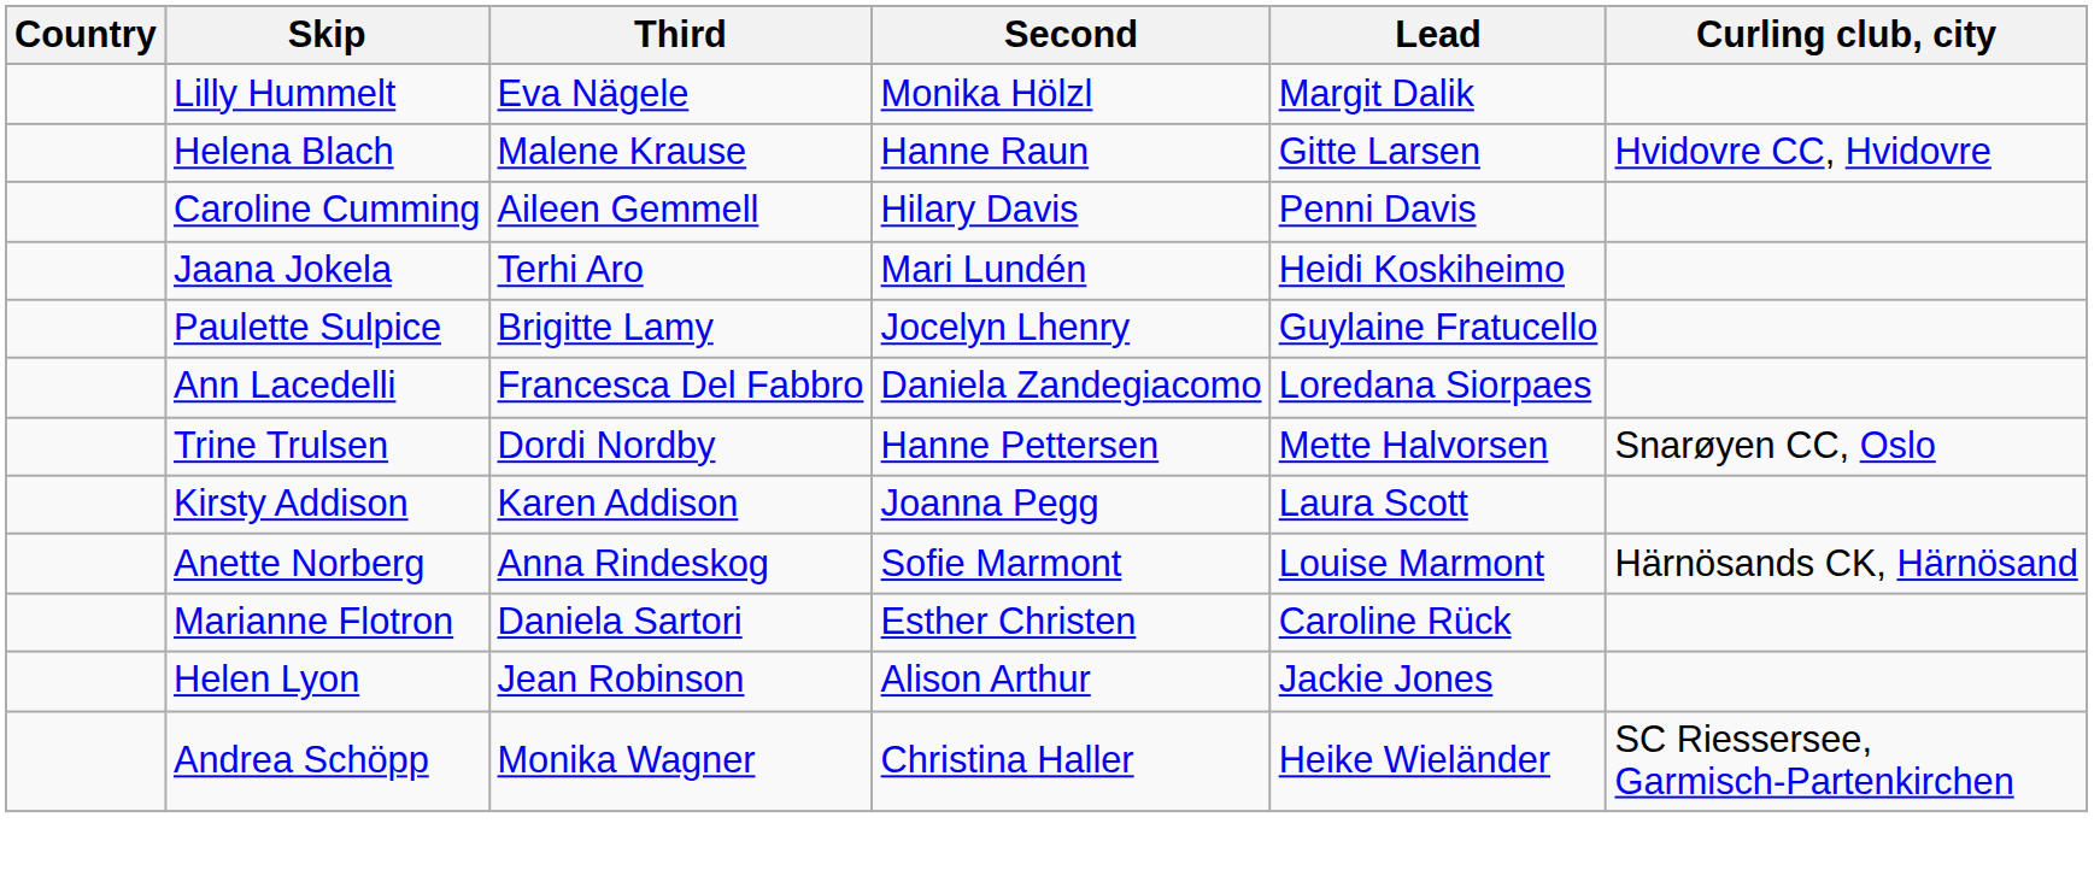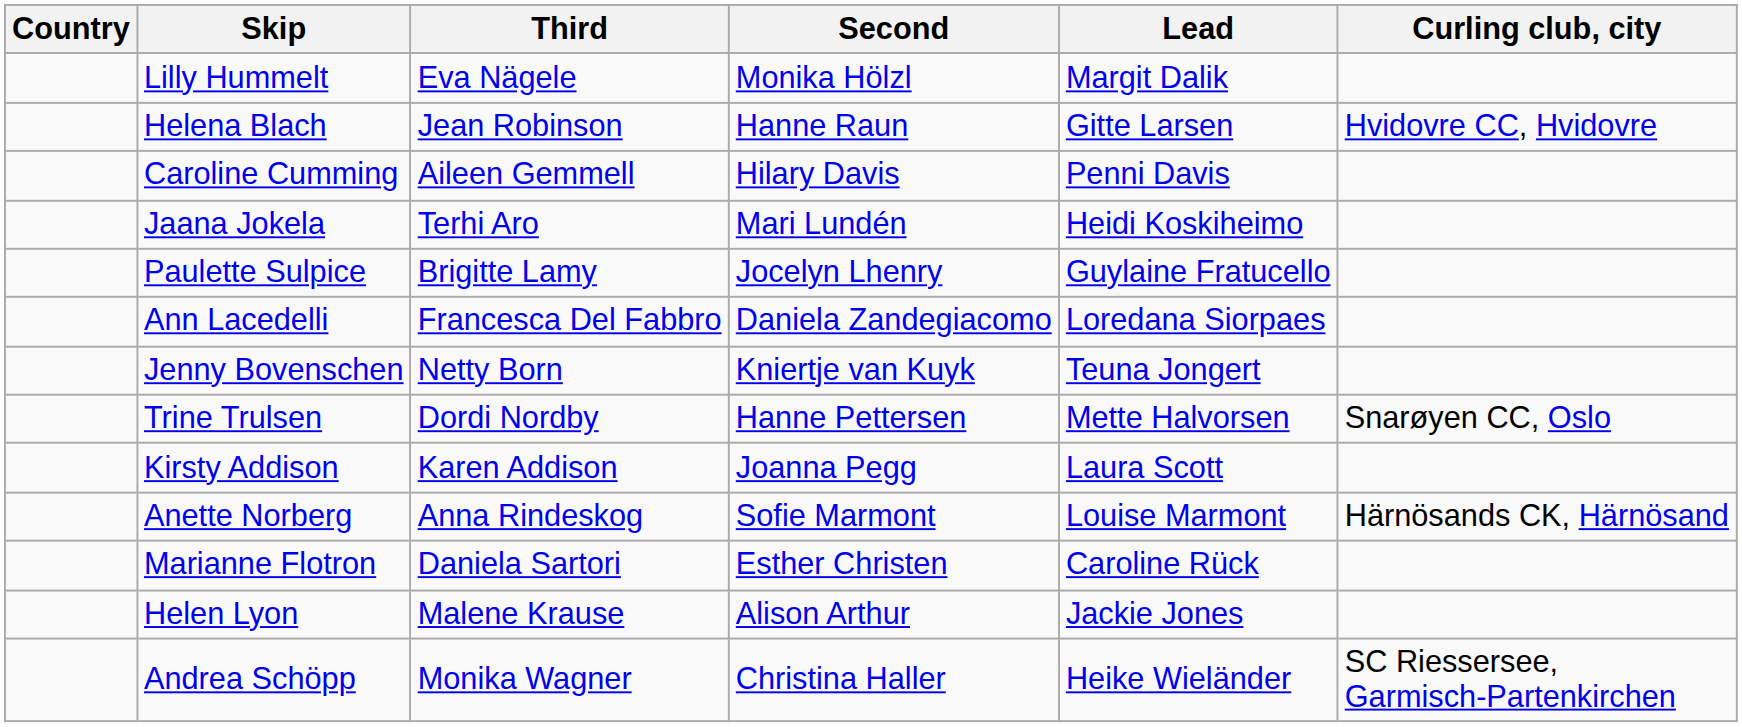 <table class="wikitable">
 <tr>
 <th>Country</th>
 <th>Skip</th>
 <th>Third</th>
 <th>Second</th>
 <th>Lead</th>
 <th>Curling club, city</th>
 </tr>
 <tr>
 <td></td>
 <td><a href='#'>Lilly Hummelt</a></td>
 <td><a href='#'>Eva Nägele</a></td>
 <td><a href='#'>Monika Hölzl</a></td>
 <td><a href='#'>Margit Dalik</a></td>
 <td></td>
 </tr>
 <tr>
 <td></td>
 <td><a href='#'>Helena Blach</a></td>
-<td><a href='#'>Malene Krause</a></td>
+<td><a href='#'>Jean Robinson</a></td>
 <td><a href='#'>Hanne Raun</a></td>
 <td><a href='#'>Gitte Larsen</a></td>
 <td><a href='#'>Hvidovre CC</a>, <a href='#'>Hvidovre</a></td>
 </tr>
 <tr>
 <td></td>
 <td><a href='#'>Caroline Cumming</a></td>
 <td><a href='#'>Aileen Gemmell</a></td>
 <td><a href='#'>Hilary Davis</a></td>
 <td><a href='#'>Penni Davis</a></td>
 <td></td>
 </tr>
 <tr>
 <td></td>
 <td><a href='#'>Jaana Jokela</a></td>
 <td><a href='#'>Terhi Aro</a></td>
 <td><a href='#'>Mari Lundén</a></td>
 <td><a href='#'>Heidi Koskiheimo</a></td>
 <td></td>
 </tr>
 <tr>
 <td></td>
 <td><a href='#'>Paulette Sulpice</a></td>
 <td><a href='#'>Brigitte Lamy</a></td>
 <td><a href='#'>Jocelyn Lhenry</a></td>
 <td><a href='#'>Guylaine Fratucello</a></td>
 <td></td>
 </tr>
 <tr>
 <td></td>
 <td><a href='#'>Ann Lacedelli</a></td>
 <td><a href='#'>Francesca Del Fabbro</a></td>
 <td><a href='#'>Daniela Zandegiacomo</a></td>
 <td><a href='#'>Loredana Siorpaes</a></td>
 <td></td>
 </tr>
 <tr>
 <td></td>
+<td><a href='#'>Jenny Bovenschen</a></td>
+<td><a href='#'>Netty Born</a></td>
+<td><a href='#'>Kniertje van Kuyk</a></td>
+<td><a href='#'>Teuna Jongert</a></td>
+<td></td>
+</tr>
+<tr>
+<td></td>
 <td><a href='#'>Trine Trulsen</a></td>
 <td><a href='#'>Dordi Nordby</a></td>
 <td><a href='#'>Hanne Pettersen</a></td>
 <td><a href='#'>Mette Halvorsen</a></td>
 <td>Snarøyen CC, <a href='#'>Oslo</a></td>
 </tr>
 <tr>
 <td></td>
 <td><a href='#'>Kirsty Addison</a></td>
 <td><a href='#'>Karen Addison</a></td>
 <td><a href='#'>Joanna Pegg</a></td>
 <td><a href='#'>Laura Scott</a></td>
 <td></td>
 </tr>
 <tr>
 <td></td>
 <td><a href='#'>Anette Norberg</a></td>
 <td><a href='#'>Anna Rindeskog</a></td>
 <td><a href='#'>Sofie Marmont</a></td>
 <td><a href='#'>Louise Marmont</a></td>
 <td>Härnösands CK, <a href='#'>Härnösand</a></td>
 </tr>
 <tr>
 <td></td>
 <td><a href='#'>Marianne Flotron</a></td>
 <td><a href='#'>Daniela Sartori</a></td>
 <td><a href='#'>Esther Christen</a></td>
 <td><a href='#'>Caroline Rück</a></td>
 <td></td>
 </tr>
 <tr>
 <td></td>
 <td><a href='#'>Helen Lyon</a></td>
-<td><a href='#'>Jean Robinson</a></td>
+<td><a href='#'>Malene Krause</a></td>
 <td><a href='#'>Alison Arthur</a></td>
 <td><a href='#'>Jackie Jones</a></td>
 <td></td>
 </tr>
 <tr>
 <td></td>
 <td><a href='#'>Andrea Schöpp</a></td>
 <td><a href='#'>Monika Wagner</a></td>
 <td><a href='#'>Christina Haller</a></td>
 <td><a href='#'>Heike Wieländer</a></td>
 <td>SC Riessersee,<br><a href='#'>Garmisch-Partenkirchen</a></td>
 </tr>
 </table>
